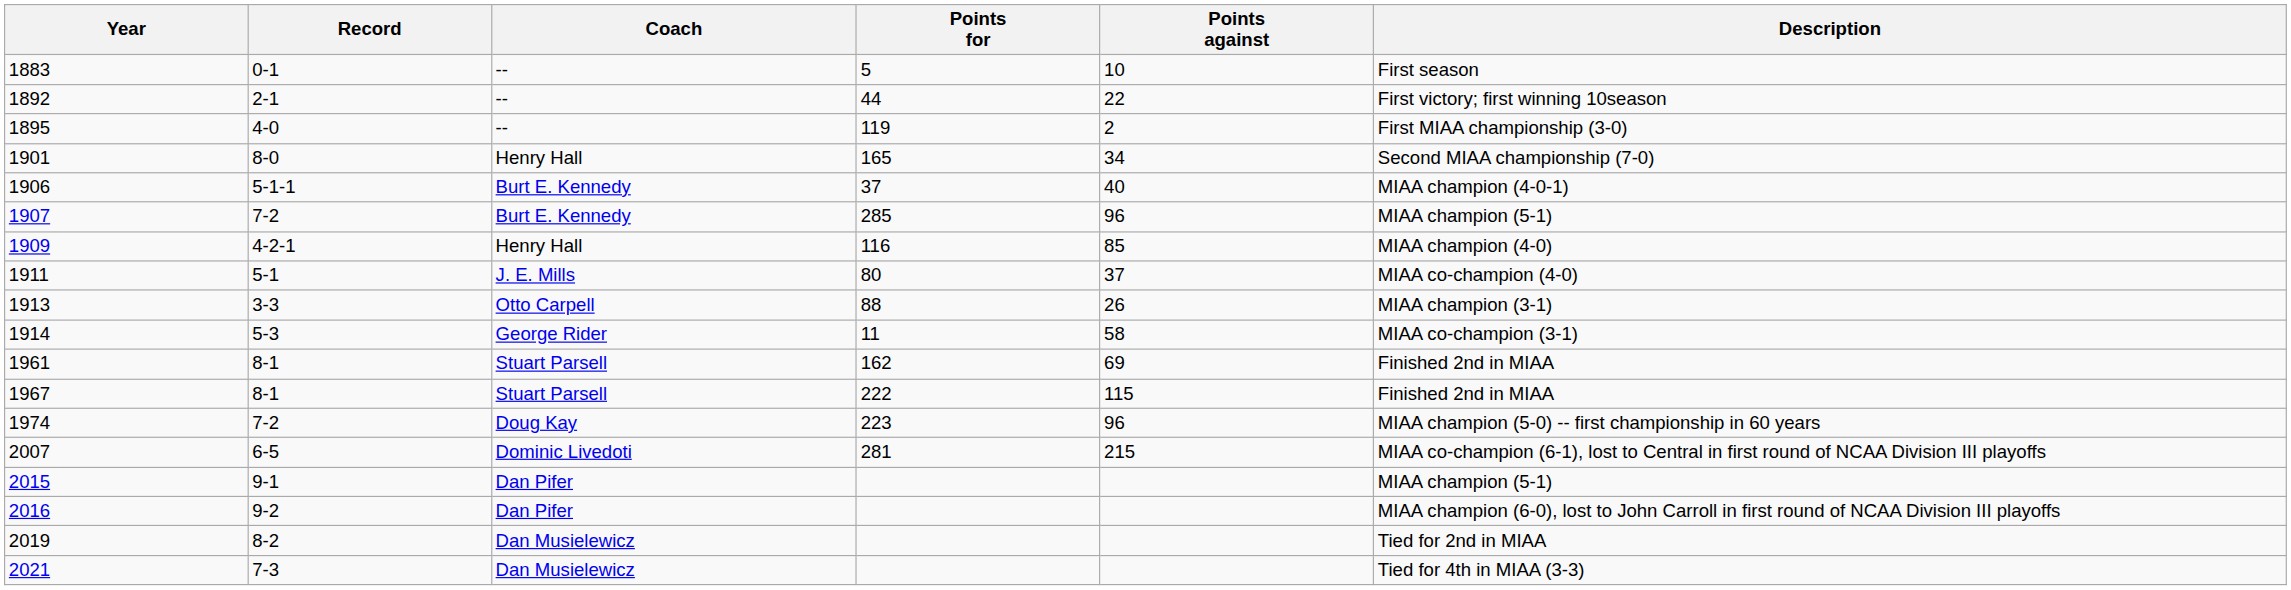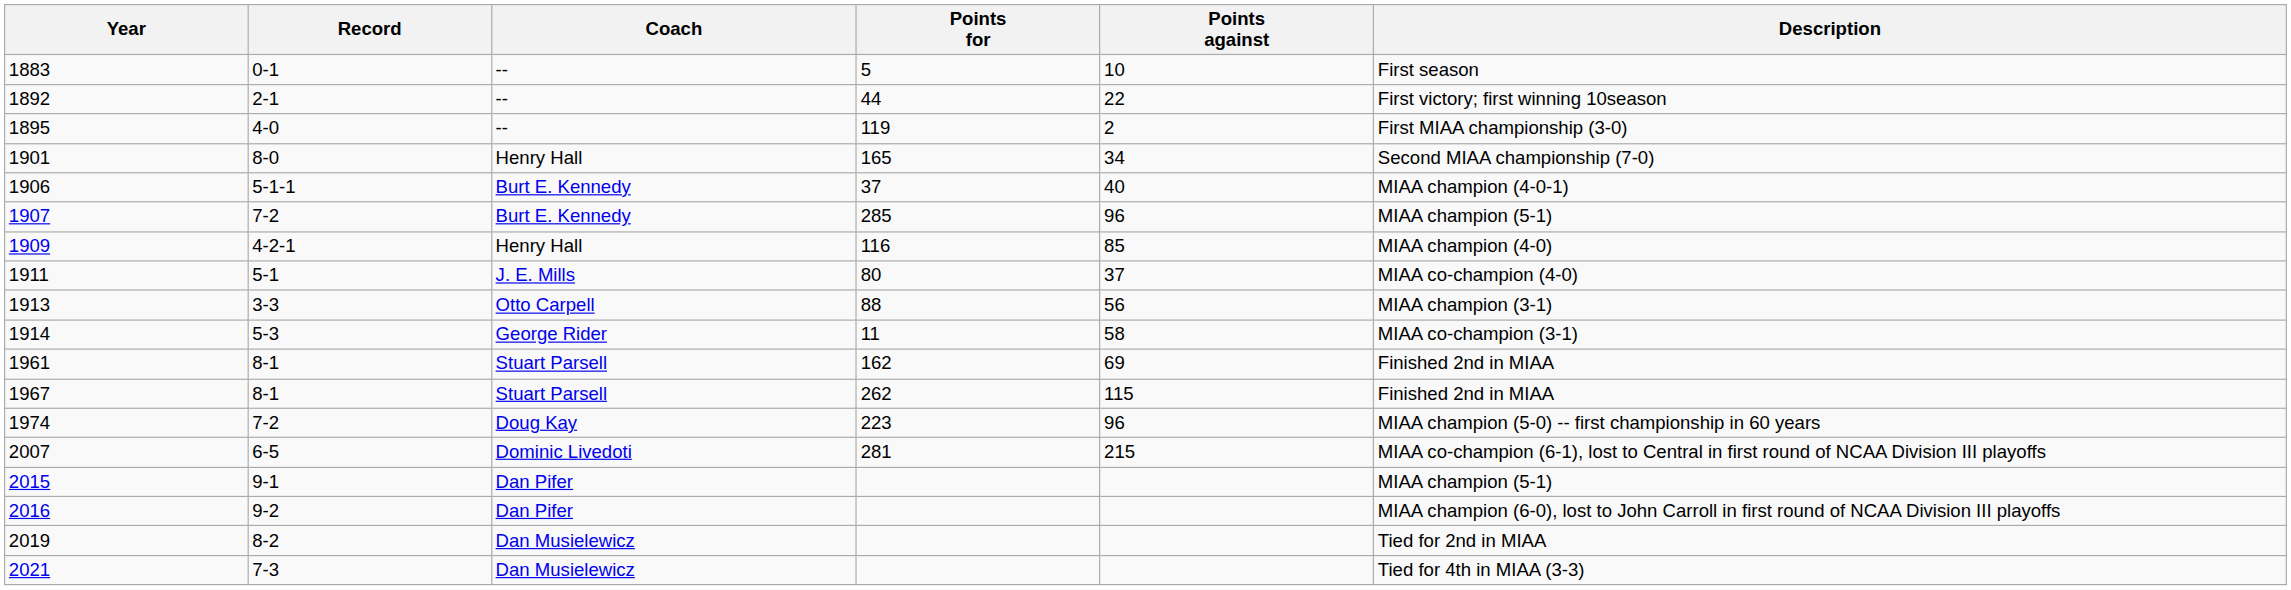 <table class="wikitable sortable">
 <tr>
 <th bgcolor="#DDDDFF" width="8%">Year</th>
 <th bgcolor="#DDDDFF" width="8%">Record</th>
 <th bgcolor="#DDDDFF" width="12%">Coach</th>
 <th bgcolor="#DDDDFF" width="8%">Points<br>for</th>
 <th bgcolor="#DDDDFF" width="9%">Points<br>against</th>
 <th bgcolor="#DDDDFF" width="30%">Description</th>
 </tr>
 <tr>
 <td>1883</td>
 <td>0-1</td>
 <td>--</td>
 <td>5</td>
 <td>10</td>
 <td>First season</td>
 </tr>
 <tr>
 <td>1892</td>
 <td>2-1</td>
 <td>--</td>
 <td>44</td>
 <td>22</td>
 <td>First victory; first winning 10season</td>
 </tr>
 <tr>
 <td>1895</td>
 <td>4-0</td>
 <td>--</td>
 <td>119</td>
 <td>2</td>
 <td>First MIAA championship (3-0)</td>
 </tr>
 <tr>
 <td>1901</td>
 <td>8-0</td>
 <td>Henry Hall</td>
 <td>165</td>
 <td>34</td>
 <td>Second MIAA championship (7-0)</td>
 </tr>
 <tr>
 <td>1906</td>
 <td>5-1-1</td>
 <td><a href='#'>Burt E. Kennedy</a></td>
 <td>37</td>
 <td>40</td>
 <td>MIAA champion (4-0-1)</td>
 </tr>
 <tr>
 <td><a href='#'>1907</a></td>
 <td>7-2</td>
 <td><a href='#'>Burt E. Kennedy</a></td>
 <td>285</td>
 <td>96</td>
 <td>MIAA champion (5-1)</td>
 </tr>
 <tr>
 <td><a href='#'>1909</a></td>
 <td>4-2-1</td>
 <td>Henry Hall</td>
 <td>116</td>
 <td>85</td>
 <td>MIAA champion (4-0)</td>
 </tr>
 <tr>
 <td>1911</td>
 <td>5-1</td>
 <td><a href='#'>J. E. Mills</a></td>
 <td>80</td>
 <td>37</td>
 <td>MIAA co-champion (4-0)</td>
 </tr>
 <tr>
 <td>1913</td>
 <td>3-3</td>
 <td><a href='#'>Otto Carpell</a></td>
 <td>88</td>
-<td>26</td>
+<td>56</td>
 <td>MIAA champion (3-1)</td>
 </tr>
 <tr>
 <td>1914</td>
 <td>5-3</td>
 <td><a href='#'>George Rider</a></td>
 <td>11</td>
 <td>58</td>
 <td>MIAA co-champion (3-1)</td>
 </tr>
 <tr>
 <td>1961</td>
 <td>8-1</td>
 <td><a href='#'>Stuart Parsell</a></td>
 <td>162</td>
 <td>69</td>
 <td>Finished 2nd in MIAA</td>
 </tr>
 <tr>
 <td>1967</td>
 <td>8-1</td>
 <td><a href='#'>Stuart Parsell</a></td>
-<td>222</td>
+<td>262</td>
 <td>115</td>
 <td>Finished 2nd in MIAA</td>
 </tr>
 <tr>
 <td>1974</td>
 <td>7-2</td>
 <td><a href='#'>Doug Kay</a></td>
 <td>223</td>
 <td>96</td>
 <td>MIAA champion (5-0) -- first championship in 60 years</td>
 </tr>
 <tr>
 <td>2007</td>
 <td>6-5</td>
 <td><a href='#'>Dominic Livedoti</a></td>
 <td>281</td>
 <td>215</td>
 <td>MIAA co-champion (6-1), lost to Central in first round of NCAA Division III playoffs</td>
 </tr>
 <tr>
 <td><a href='#'>2015</a></td>
 <td>9-1</td>
 <td><a href='#'>Dan Pifer</a></td>
 <td></td>
 <td></td>
 <td>MIAA champion (5-1)</td>
 </tr>
 <tr>
 <td><a href='#'>2016</a></td>
 <td>9-2</td>
 <td><a href='#'>Dan Pifer</a></td>
 <td></td>
 <td></td>
 <td>MIAA champion (6-0), lost to John Carroll in first round of NCAA Division III playoffs</td>
 </tr>
 <tr>
 <td>2019</td>
 <td>8-2</td>
 <td><a href='#'>Dan Musielewicz</a></td>
 <td></td>
 <td></td>
 <td>Tied for 2nd in MIAA</td>
 </tr>
 <tr>
 <td><a href='#'>2021</a></td>
 <td>7-3</td>
 <td><a href='#'>Dan Musielewicz</a></td>
 <td></td>
 <td></td>
 <td>Tied for 4th in MIAA (3-3)</td>
 </tr>
 </table>
